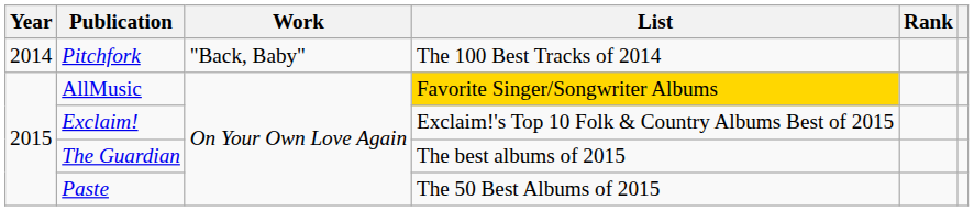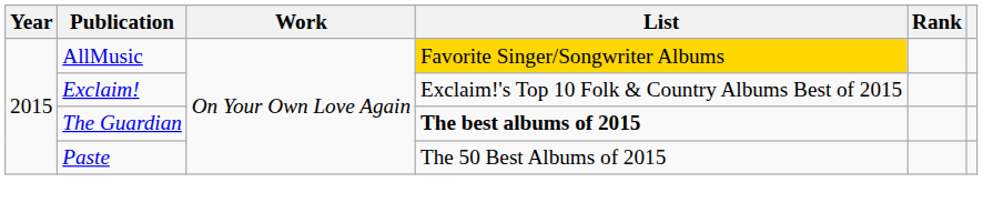 <table class="sortable wikitable">
 <tr>
 <th>Year</th>
 <th>Publication</th>
 <th>Work</th>
 <th>List</th>
 <th>Rank</th>
 <th class="unsortable"></th>
-</tr>
-<tr>
-<td>2014</td>
-<td><em><a href='#'>Pitchfork</a></em></td>
-<td>"Back, Baby"</td>
-<td>The 100 Best Tracks of 2014</td>
-<td></td>
-<td></td>
 </tr>
 <tr>
 <td scope="row" rowspan=4>2015</td>
 <td><a href='#'>AllMusic</a></td>
 <td scope="row" rowspan=4><em>On Your Own Love Again</em></td>
 <td style="background: gold;">Favorite Singer/Songwriter Albums</td>
 <td></td>
 <td></td>
 </tr>
 <tr>
 <td><em><a href='#'>Exclaim!</a></em></td>
 <td>Exclaim!'s Top 10 Folk & Country Albums Best of 2015</td>
 <td></td>
 <td></td>
 </tr>
 <tr>
 <td><em><a href='#'>The Guardian</a></em></td>
-<td>The best albums of 2015</td>
+<td><strong>The best albums of 2015</strong></td>
 <td></td>
 <td></td>
 </tr>
 <tr>
 <td><em><a href='#'>Paste</a></em></td>
 <td>The 50 Best Albums of 2015</td>
 <td></td>
 <td></td>
 </tr>
 </table>
